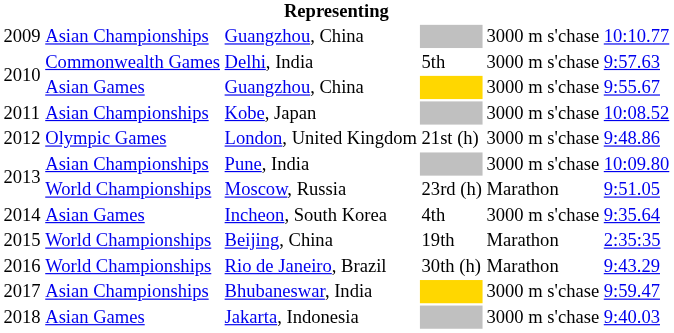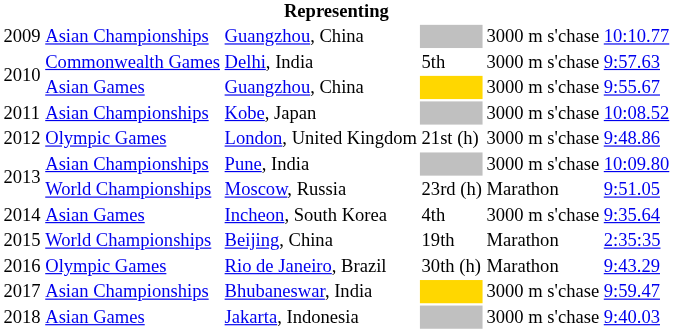 <table>
 <tr>
 <th colspan="6">Representing </th>
 </tr>
 <tr>
 <td>2009</td>
 <td><a href='#'>Asian Championships</a></td>
 <td><a href='#'>Guangzhou</a>, China</td>
 <td bgcolor=silver></td>
 <td>3000 m s'chase</td>
 <td><a href='#'>10:10.77</a></td>
 </tr>
 <tr>
 <td rowspan=2>2010</td>
 <td><a href='#'>Commonwealth Games</a></td>
 <td><a href='#'>Delhi</a>, India</td>
 <td>5th</td>
 <td>3000 m s'chase</td>
 <td><a href='#'>9:57.63</a></td>
 </tr>
 <tr>
 <td><a href='#'>Asian Games</a></td>
 <td><a href='#'>Guangzhou</a>, China</td>
 <td bgcolor=gold></td>
 <td>3000 m s'chase</td>
 <td><a href='#'>9:55.67</a></td>
 </tr>
 <tr>
 <td>2011</td>
 <td><a href='#'>Asian Championships</a></td>
 <td><a href='#'>Kobe</a>, Japan</td>
 <td bgcolor=silver></td>
 <td>3000 m s'chase</td>
 <td><a href='#'>10:08.52</a></td>
 </tr>
 <tr>
 <td>2012</td>
 <td><a href='#'>Olympic Games</a></td>
 <td><a href='#'>London</a>, United Kingdom</td>
 <td>21st (h)</td>
 <td>3000 m s'chase</td>
 <td><a href='#'>9:48.86</a></td>
 </tr>
 <tr>
 <td rowspan=2>2013</td>
 <td><a href='#'>Asian Championships</a></td>
 <td><a href='#'>Pune</a>, India</td>
 <td bgcolor=silver></td>
 <td>3000 m s'chase</td>
 <td><a href='#'>10:09.80</a></td>
 </tr>
 <tr>
 <td><a href='#'>World Championships</a></td>
 <td><a href='#'>Moscow</a>, Russia</td>
 <td>23rd (h)</td>
 <td>Marathon</td>
 <td><a href='#'>9:51.05</a></td>
 </tr>
 <tr>
 <td>2014</td>
 <td><a href='#'>Asian Games</a></td>
 <td><a href='#'>Incheon</a>, South Korea</td>
 <td>4th</td>
 <td>3000 m s'chase</td>
 <td><a href='#'>9:35.64</a></td>
 </tr>
 <tr>
 <td>2015</td>
 <td><a href='#'>World Championships</a></td>
 <td><a href='#'>Beijing</a>, China</td>
 <td>19th</td>
 <td>Marathon</td>
 <td><a href='#'>2:35:35</a></td>
 </tr>
 <tr>
 <td>2016</td>
-<td><a href='#'>World Championships</a></td>
+<td><a href='#'>Olympic Games</a></td>
 <td><a href='#'>Rio de Janeiro</a>, Brazil</td>
 <td>30th (h)</td>
 <td>Marathon</td>
 <td><a href='#'>9:43.29</a></td>
 </tr>
 <tr>
 <td>2017</td>
 <td><a href='#'>Asian Championships</a></td>
 <td><a href='#'>Bhubaneswar</a>, India</td>
 <td bgcolor=gold></td>
 <td>3000 m s'chase</td>
 <td><a href='#'>9:59.47</a></td>
 </tr>
 <tr>
 <td>2018</td>
 <td><a href='#'>Asian Games</a></td>
 <td><a href='#'>Jakarta</a>, Indonesia</td>
 <td bgcolor=silver></td>
 <td>3000 m s'chase</td>
 <td><a href='#'>9:40.03</a></td>
 </tr>
 </table>
